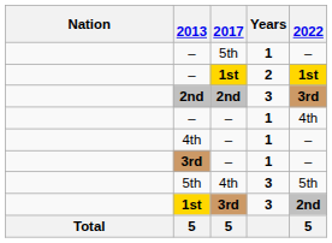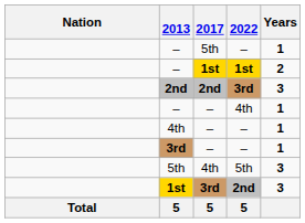 <table class="wikitable" style="text-align:center; font-size:90%">
 <tr>
 <th width=170>Nation</th>
 <th><br><a href='#'>2013</a></th>
 <th><br><a href='#'>2017</a></th>
+<th><br><a href='#'>2022</a></th>
 <th>Years</th>
-<th><br><a href='#'>2022</a></th>
 </tr>
 <tr>
 <td align=left></td>
 <td>–</td>
 <td>5th</td>
+<td>–</td>
 <td><strong>1</strong></td>
-<td>–</td>
 </tr>
 <tr>
 <td align=left></td>
 <td>–</td>
 <td bgcolor=gold><strong>1st</strong></td>
+<td bgcolor=gold><strong>1st</strong></td>
 <td><strong>2</strong></td>
-<td bgcolor=gold><strong>1st</strong></td>
 </tr>
 <tr>
 <td align=left></td>
 <td bgcolor=silver><strong>2nd</strong></td>
 <td bgcolor=silver><strong>2nd</strong></td>
+<td bgcolor="#cc9966"><strong>3rd</strong></td>
 <td><strong>3</strong></td>
-<td bgcolor="#cc9966"><strong>3rd</strong></td>
 </tr>
 <tr>
 <td align=left></td>
 <td>–</td>
 <td>–</td>
+<td>4th</td>
 <td><strong>1</strong></td>
-<td>4th</td>
 </tr>
 <tr>
 <td align=left></td>
 <td>4th</td>
 <td>–</td>
+<td>–</td>
 <td><strong>1</strong></td>
-<td>–</td>
 </tr>
 <tr>
 <td align=left></td>
 <td bgcolor="#cc9966"><strong>3rd</strong></td>
 <td>–</td>
+<td>–</td>
 <td><strong>1</strong></td>
-<td>–</td>
 </tr>
 <tr>
 <td align=left></td>
 <td>5th</td>
 <td>4th</td>
+<td>5th</td>
 <td><strong>3</strong></td>
-<td>5th</td>
 </tr>
 <tr>
 <td align=left></td>
 <td bgcolor=gold><strong>1st</strong></td>
 <td bgcolor="#cc9966"><strong>3rd</strong></td>
+<td bgcolor=silver><strong>2nd</strong></td>
 <td><strong>3</strong></td>
-<td bgcolor=silver><strong>2nd</strong></td>
 </tr>
 <tr>
 <th>Total</th>
 <th>5</th>
 <th>5</th>
+<th>5</th>
 <th></th>
-<th>5</th>
 </tr>
 </table>
